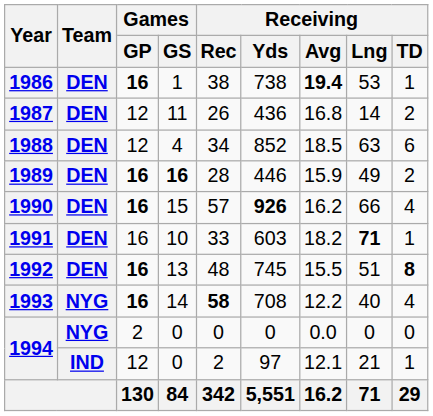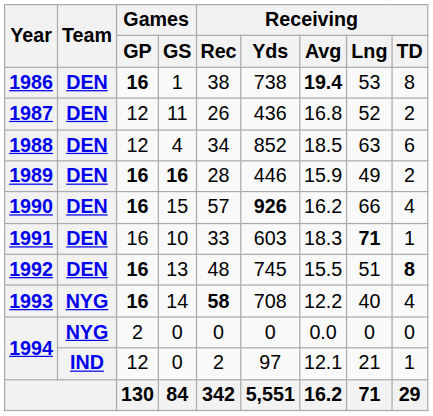 <table class="wikitable" style="text-align:center">
 <tr>
 <th rowspan="2">Year</th>
 <th rowspan="2">Team</th>
 <th colspan="2">Games</th>
 <th colspan="5">Receiving</th>
 </tr>
 <tr>
 <th>GP</th>
 <th>GS</th>
 <th>Rec</th>
 <th>Yds</th>
 <th>Avg</th>
 <th>Lng</th>
 <th>TD</th>
 </tr>
 <tr>
 <th><a href='#'>1986</a></th>
 <th><a href='#'>DEN</a></th>
 <td><strong>16</strong></td>
 <td>1</td>
 <td>38</td>
 <td>738</td>
 <td><strong>19.4</strong></td>
 <td>53</td>
-<td>1</td>
+<td>8</td>
 </tr>
 <tr>
 <th><a href='#'>1987</a></th>
 <th><a href='#'>DEN</a></th>
 <td>12</td>
 <td>11</td>
 <td>26</td>
 <td>436</td>
 <td>16.8</td>
-<td>14</td>
+<td>52</td>
 <td>2</td>
 </tr>
 <tr>
 <th><a href='#'>1988</a></th>
 <th><a href='#'>DEN</a></th>
 <td>12</td>
 <td>4</td>
 <td>34</td>
 <td>852</td>
 <td>18.5</td>
 <td>63</td>
 <td>6</td>
 </tr>
 <tr>
 <th><a href='#'>1989</a></th>
 <th><a href='#'>DEN</a></th>
 <td><strong>16</strong></td>
 <td><strong>16</strong></td>
 <td>28</td>
 <td>446</td>
 <td>15.9</td>
 <td>49</td>
 <td>2</td>
 </tr>
 <tr>
 <th><a href='#'>1990</a></th>
 <th><a href='#'>DEN</a></th>
 <td><strong>16</strong></td>
 <td>15</td>
 <td>57</td>
 <td><strong>926</strong></td>
 <td>16.2</td>
 <td>66</td>
 <td>4</td>
 </tr>
 <tr>
 <th><a href='#'>1991</a></th>
 <th><a href='#'>DEN</a></th>
 <td>16</td>
 <td>10</td>
 <td>33</td>
 <td>603</td>
-<td>18.2</td>
+<td>18.3</td>
 <td><strong>71</strong></td>
 <td>1</td>
 </tr>
 <tr>
 <th><a href='#'>1992</a></th>
 <th><a href='#'>DEN</a></th>
 <td><strong>16</strong></td>
 <td>13</td>
 <td>48</td>
 <td>745</td>
 <td>15.5</td>
 <td>51</td>
 <td><strong>8</strong></td>
 </tr>
 <tr>
 <th><a href='#'>1993</a></th>
 <th><a href='#'>NYG</a></th>
 <td><strong>16</strong></td>
 <td>14</td>
 <td><strong>58</strong></td>
 <td>708</td>
 <td>12.2</td>
 <td>40</td>
 <td>4</td>
 </tr>
 <tr>
 <th rowspan="2"><a href='#'>1994</a></th>
 <th><a href='#'>NYG</a></th>
 <td>2</td>
 <td>0</td>
 <td>0</td>
 <td>0</td>
 <td>0.0</td>
 <td>0</td>
 <td>0</td>
 </tr>
 <tr>
 <th><a href='#'>IND</a></th>
 <td>12</td>
 <td>0</td>
 <td>2</td>
 <td>97</td>
 <td>12.1</td>
 <td>21</td>
 <td>1</td>
 </tr>
 <tr>
 <th colspan="2"></th>
 <th>130</th>
 <th>84</th>
 <th>342</th>
 <th>5,551</th>
 <th>16.2</th>
 <th>71</th>
 <th>29</th>
 </tr>
 </table>
